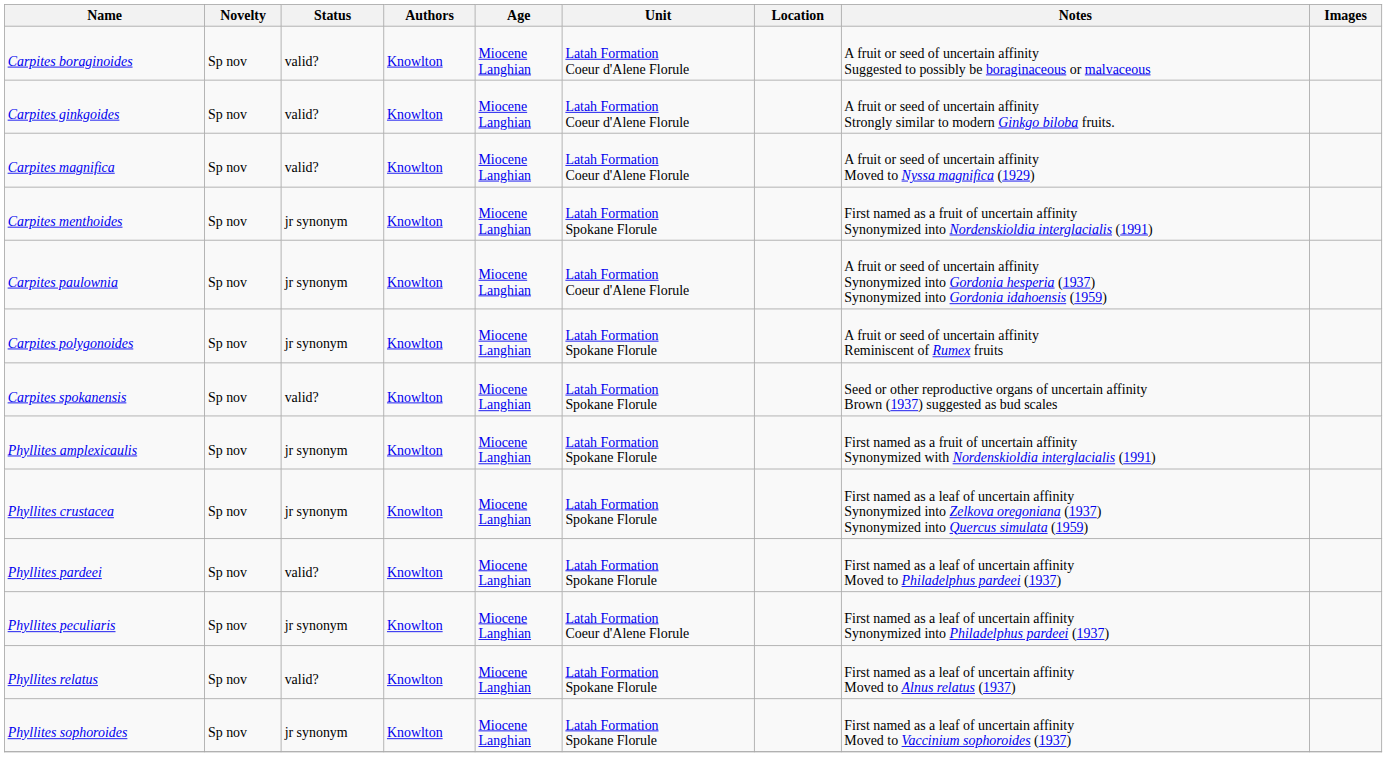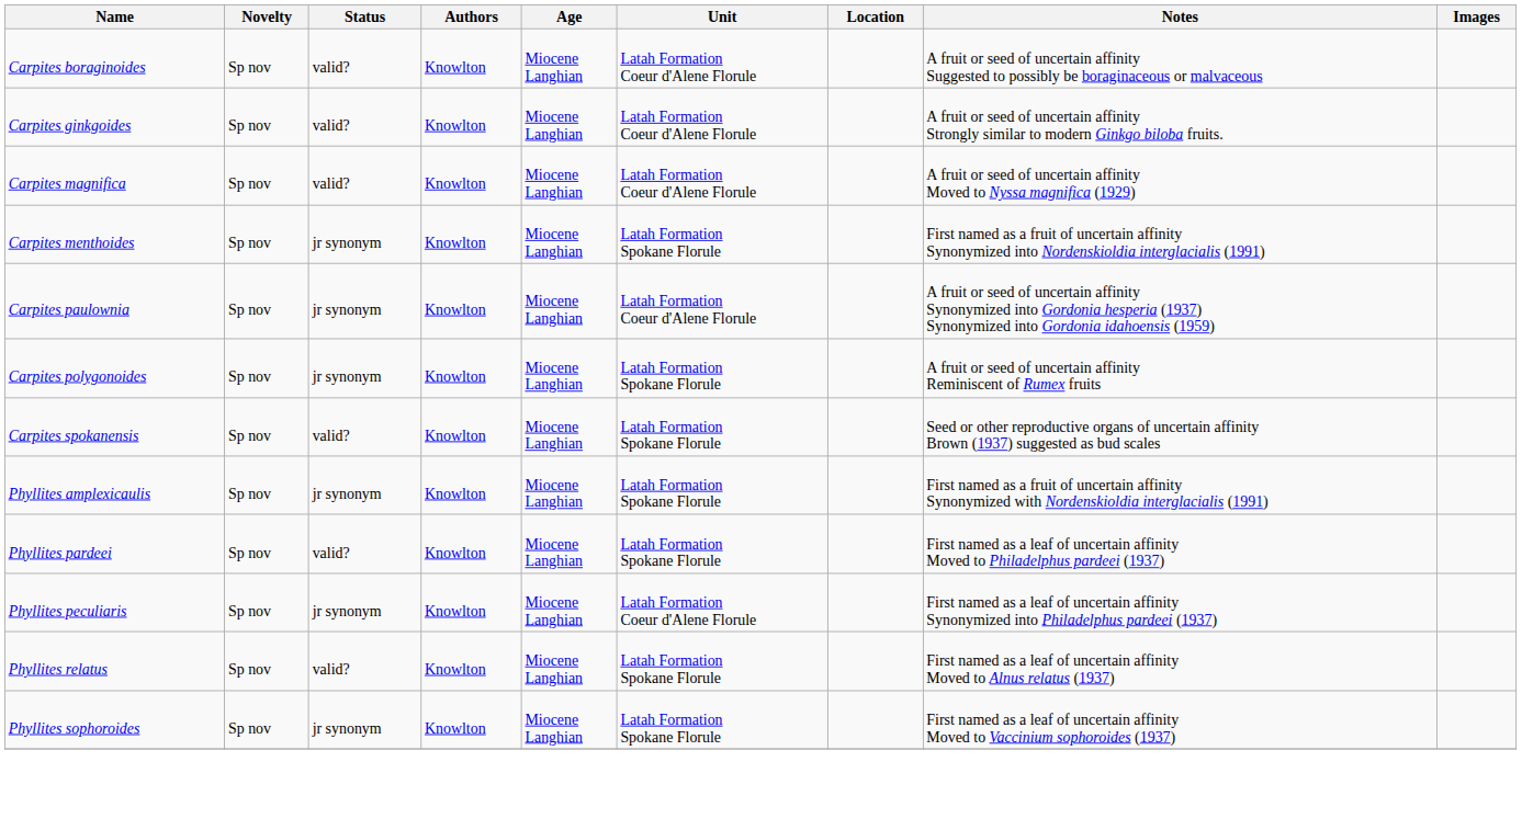 <table class="wikitable sortable" align="center" width="100%">
 <tr>
 <th>Name</th>
 <th>Novelty</th>
 <th>Status</th>
 <th>Authors</th>
 <th>Age</th>
 <th>Unit</th>
 <th>Location</th>
 <th>Notes</th>
 <th>Images</th>
 </tr>
 <tr>
 <td><br><em><a href='#'>Carpites boraginoides</a></em></td>
 <td><br>Sp nov</td>
 <td><br>valid?</td>
 <td><br><a href='#'>Knowlton</a></td>
 <td><br><a href='#'>Miocene</a><br><a href='#'>Langhian</a></td>
 <td><br><a href='#'>Latah Formation</a><br>Coeur d'Alene Florule</td>
 <td><br><br></td>
 <td><br>A fruit or seed of uncertain affinity<br> Suggested to possibly be <a href='#'>boraginaceous</a> or <a href='#'>malvaceous</a></td>
 <td><br></td>
 </tr>
 <tr>
 <td><br><em><a href='#'>Carpites ginkgoides</a></em></td>
 <td><br>Sp nov</td>
 <td><br>valid?</td>
 <td><br><a href='#'>Knowlton</a></td>
 <td><br><a href='#'>Miocene</a><br><a href='#'>Langhian</a></td>
 <td><br><a href='#'>Latah Formation</a><br>Coeur d'Alene Florule</td>
 <td><br><br></td>
 <td><br>A fruit or seed of uncertain affinity<br>Strongly similar to modern <em><a href='#'>Ginkgo biloba</a></em> fruits.</td>
 <td><br></td>
 </tr>
 <tr>
 <td><br><em><a href='#'>Carpites magnifica</a></em></td>
 <td><br>Sp nov</td>
 <td><br>valid?</td>
 <td><br><a href='#'>Knowlton</a></td>
 <td><br><a href='#'>Miocene</a><br><a href='#'>Langhian</a></td>
 <td><br><a href='#'>Latah Formation</a><br>Coeur d'Alene Florule</td>
 <td><br><br></td>
 <td><br>A fruit or seed of uncertain affinity<br>Moved to <em><a href='#'>Nyssa magnifica</a></em> (<a href='#'>1929</a>)</td>
 <td><br></td>
 </tr>
 <tr>
 <td><br><em><a href='#'>Carpites menthoides</a></em></td>
 <td><br>Sp nov</td>
 <td><br>jr synonym</td>
 <td><br><a href='#'>Knowlton</a></td>
 <td><br><a href='#'>Miocene</a><br><a href='#'>Langhian</a></td>
 <td><br><a href='#'>Latah Formation</a><br>Spokane Florule</td>
 <td><br><br></td>
 <td><br>First named as a fruit of uncertain affinity<br>Synonymized into <em><a href='#'>Nordenskioldia interglacialis</a></em> (<a href='#'>1991</a>)</td>
 <td><br></td>
 </tr>
 <tr>
 <td><br><em><a href='#'>Carpites paulownia</a></em></td>
 <td><br>Sp nov</td>
 <td><br>jr synonym</td>
 <td><br><a href='#'>Knowlton</a></td>
 <td><br><a href='#'>Miocene</a><br><a href='#'>Langhian</a></td>
 <td><br><a href='#'>Latah Formation</a><br>Coeur d'Alene Florule</td>
 <td><br><br></td>
 <td><br>A fruit or seed of uncertain affinity<br>Synonymized into <em><a href='#'>Gordonia hesperia</a></em> (<a href='#'>1937</a>)<br> Synonymized into <em><a href='#'>Gordonia idahoensis</a></em> (<a href='#'>1959</a>)</td>
 <td><br></td>
 </tr>
 <tr>
 <td><br><em><a href='#'>Carpites polygonoides</a></em></td>
 <td><br>Sp nov</td>
 <td><br>jr synonym</td>
 <td><br><a href='#'>Knowlton</a></td>
 <td><br><a href='#'>Miocene</a><br><a href='#'>Langhian</a></td>
 <td><br><a href='#'>Latah Formation</a><br>Spokane Florule</td>
 <td><br><br></td>
 <td><br>A fruit or seed of uncertain affinity<br> Reminiscent of <em><a href='#'>Rumex</a></em> fruits</td>
 <td><br></td>
 </tr>
 <tr>
 <td><br><em><a href='#'>Carpites spokanensis</a></em></td>
 <td><br>Sp nov</td>
 <td><br>valid?</td>
 <td><br><a href='#'>Knowlton</a></td>
 <td><br><a href='#'>Miocene</a><br><a href='#'>Langhian</a></td>
 <td><br><a href='#'>Latah Formation</a><br>Spokane Florule</td>
 <td><br><br></td>
 <td><br>Seed or other reproductive organs of uncertain affinity<br>Brown (<a href='#'>1937</a>) suggested as bud scales</td>
 <td><br></td>
 </tr>
 <tr>
 <td><br><em><a href='#'>Phyllites amplexicaulis</a></em></td>
 <td><br>Sp nov</td>
 <td><br>jr synonym</td>
 <td><br><a href='#'>Knowlton</a></td>
 <td><br><a href='#'>Miocene</a><br><a href='#'>Langhian</a></td>
 <td><br><a href='#'>Latah Formation</a><br>Spokane Florule</td>
 <td><br><br></td>
 <td><br>First named as a fruit of uncertain affinity<br>Synonymized with <em><a href='#'>Nordenskioldia interglacialis</a></em> (<a href='#'>1991</a>)</td>
 <td><br></td>
 </tr>
 <tr>
-<td><br><em><a href='#'>Phyllites crustacea</a></em></td>
-<td><br>Sp nov</td>
-<td><br>jr synonym</td>
-<td><br><a href='#'>Knowlton</a></td>
-<td><br><a href='#'>Miocene</a><br><a href='#'>Langhian</a></td>
-<td><br><a href='#'>Latah Formation</a><br>Spokane Florule</td>
-<td><br><br></td>
-<td><br>First named as a leaf of uncertain affinity<br>Synonymized into <em><a href='#'>Zelkova oregoniana</a></em> (<a href='#'>1937</a>)<br>Synonymized into <em><a href='#'>Quercus simulata</a></em> (<a href='#'>1959</a>)</td>
-<td><br></td>
-</tr>
-<tr>
 <td><br><em><a href='#'>Phyllites pardeei</a></em></td>
 <td><br>Sp nov</td>
 <td><br>valid?</td>
 <td><br><a href='#'>Knowlton</a></td>
 <td><br><a href='#'>Miocene</a><br><a href='#'>Langhian</a></td>
 <td><br><a href='#'>Latah Formation</a><br>Spokane Florule</td>
 <td><br><br></td>
 <td><br>First named as a leaf of uncertain affinity<br>Moved to <em><a href='#'>Philadelphus pardeei</a></em> (<a href='#'>1937</a>)</td>
 <td><br></td>
 </tr>
 <tr>
 <td><br><em><a href='#'>Phyllites peculiaris</a></em></td>
 <td><br>Sp nov</td>
 <td><br>jr synonym</td>
 <td><br><a href='#'>Knowlton</a></td>
 <td><br><a href='#'>Miocene</a><br><a href='#'>Langhian</a></td>
 <td><br><a href='#'>Latah Formation</a><br>Coeur d'Alene Florule</td>
 <td><br><br></td>
 <td><br>First named as a leaf of uncertain affinity<br>Synonymized into <em><a href='#'>Philadelphus pardeei</a></em> (<a href='#'>1937</a>)</td>
 <td><br></td>
 </tr>
 <tr>
 <td><br><em><a href='#'>Phyllites relatus</a></em></td>
 <td><br>Sp nov</td>
 <td><br>valid?</td>
 <td><br><a href='#'>Knowlton</a></td>
 <td><br><a href='#'>Miocene</a><br><a href='#'>Langhian</a></td>
 <td><br><a href='#'>Latah Formation</a><br>Spokane Florule</td>
 <td><br><br></td>
 <td><br>First named as a leaf of uncertain affinity<br>Moved to <em><a href='#'>Alnus relatus</a></em> (<a href='#'>1937</a>)</td>
 <td><br></td>
 </tr>
 <tr>
 <td><br><em><a href='#'>Phyllites sophoroides</a></em></td>
 <td><br>Sp nov</td>
 <td><br>jr synonym</td>
 <td><br><a href='#'>Knowlton</a></td>
 <td><br><a href='#'>Miocene</a><br><a href='#'>Langhian</a></td>
 <td><br><a href='#'>Latah Formation</a><br>Spokane Florule</td>
 <td><br><br></td>
 <td><br>First named as a leaf of uncertain affinity<br>Moved to <em><a href='#'>Vaccinium sophoroides</a></em> (<a href='#'>1937</a>)</td>
 <td><br></td>
 </tr>
 <tr>
 </tr>
 </table>
